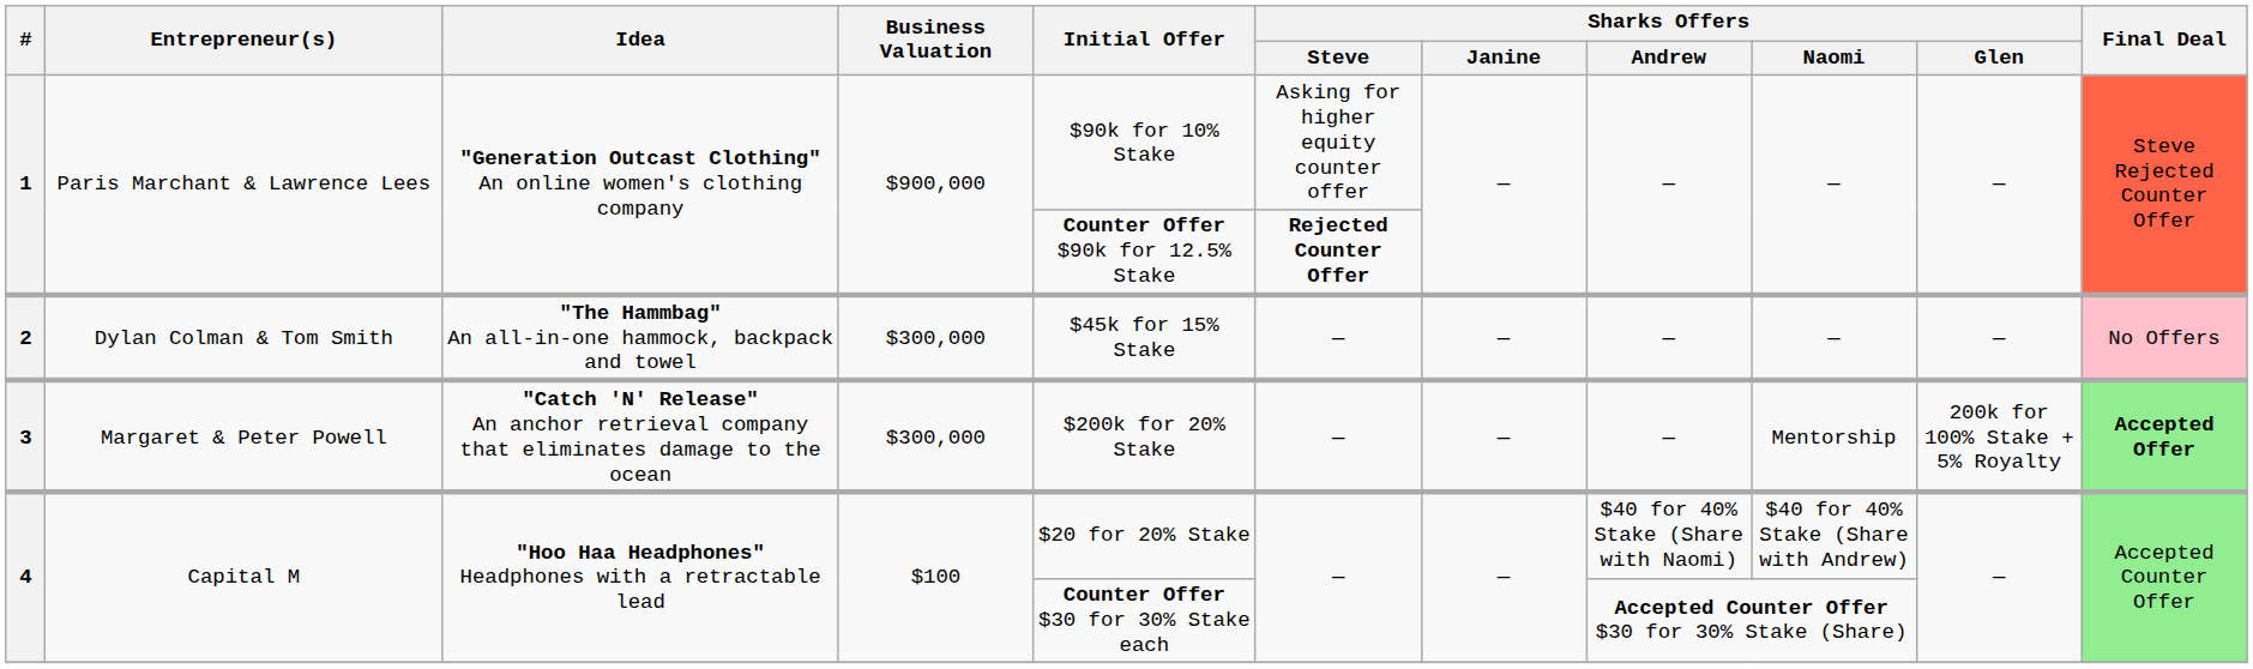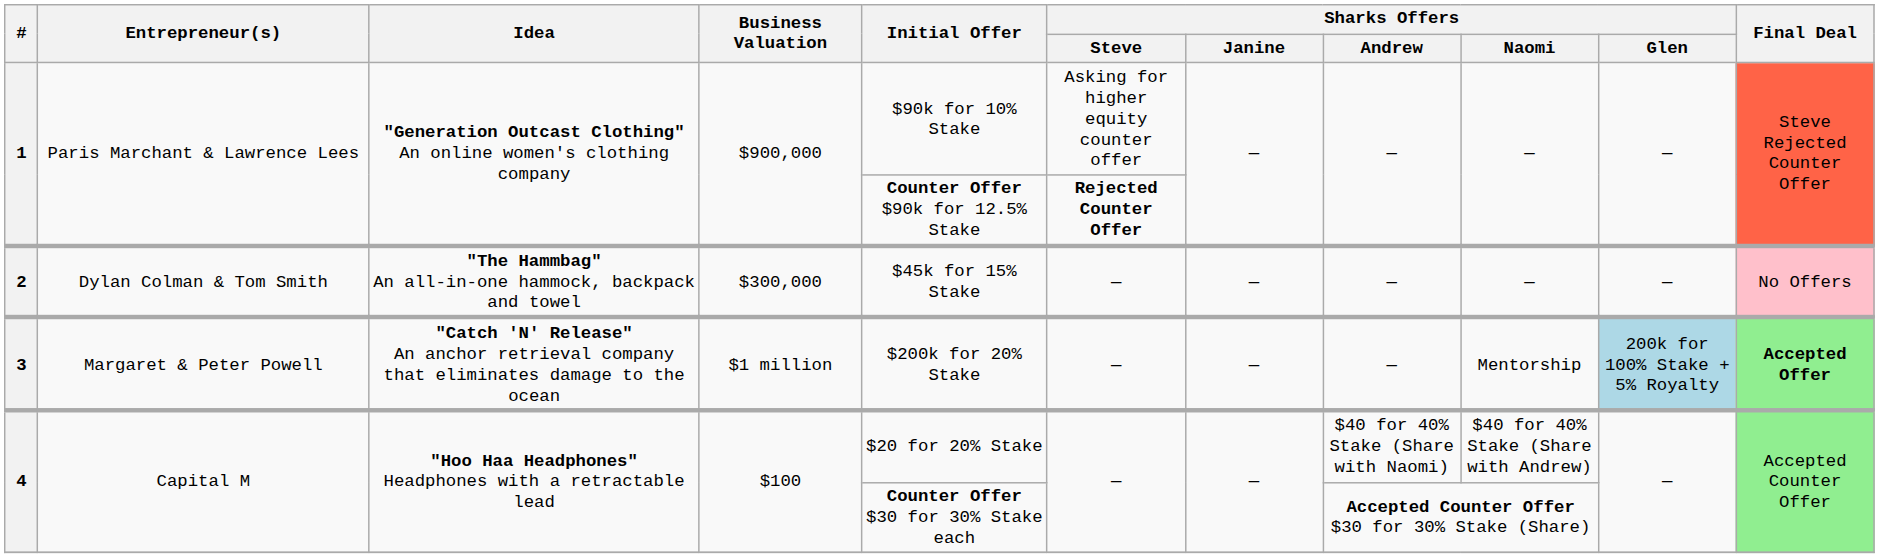 <table class="wikitable plainrowheaders" style="font-size:90%; text-align:center; width: 100%; margin-left: auto; margin-right: auto;">
 <tr>
 <th scope="col" bgcolor="lightgrey" rowspan="2" width="15" align="center">#</th>
 <th scope="col" bgcolor="lightgrey" rowspan="2" width="200" align="center">Entrepreneur(s)</th>
 <th scope="col" bgcolor="lightgrey" rowspan="2" width="200" align="center">Idea</th>
 <th scope="col" bgcolor="lightgrey" rowspan="2" width="95" align="center">Business Valuation</th>
 <th scope="col" bgcolor="lightgrey" rowspan="2" width="110" align="center">Initial Offer</th>
 <th scope="col" bgcolor="lightgrey" colspan="5">Sharks Offers</th>
 <th scope="col" bgcolor="lightgrey" rowspan="2" width="80" align="center">Final Deal</th>
 </tr>
 <tr>
 <th width="80" align="center"><strong>Steve</strong></th>
 <th width="80" align="center"><strong>Janine</strong></th>
 <th width="80" align="center"><strong>Andrew</strong></th>
 <th width="80" align="center"><strong>Naomi</strong></th>
 <th width="80" align="center"><strong>Glen</strong></th>
 </tr>
 <tr>
 <th rowspan="2">1</th>
 <td rowspan="2">Paris Marchant & Lawrence Lees</td>
 <td rowspan="2"><strong>"Generation Outcast Clothing"</strong><br> An online women's clothing company</td>
 <td rowspan="2">$900,000</td>
 <td>$90k for 10% Stake</td>
 <td>Asking for higher equity counter offer</td>
 <td rowspan="2">—</td>
 <td rowspan="2">—</td>
 <td rowspan="2">—</td>
 <td rowspan="2">—</td>
 <td rowspan="2" bgcolor="tomato">Steve Rejected Counter Offer</td>
 </tr>
 <tr>
 <td><strong>Counter Offer</strong><br>$90k for 12.5% Stake</td>
 <td><strong>Rejected Counter Offer</strong></td>
 </tr>
 <tr>
 </tr>
 <tr style="border-top:3px solid #aaa;">
 <th>2</th>
 <td>Dylan Colman & Tom Smith</td>
 <td><strong>"The Hammbag"</strong><br> An all-in-one hammock, backpack and towel</td>
 <td>$300,000</td>
 <td>$45k for 15% Stake</td>
 <td>—</td>
 <td>—</td>
 <td>—</td>
 <td>—</td>
 <td>—</td>
 <td bgcolor="pink">No Offers</td>
 </tr>
 <tr>
 </tr>
 <tr style="border-top:3px solid #aaa;">
 <th>3</th>
 <td>Margaret & Peter Powell</td>
 <td><strong>"Catch 'N' Release"</strong><br> An anchor retrieval company that eliminates damage to the ocean</td>
-<td>$300,000</td>
+<td>$1 million</td>
 <td>$200k for 20% Stake</td>
 <td>—</td>
 <td>—</td>
 <td>—</td>
 <td>Mentorship</td>
-<td>200k for 100% Stake + 5% Royalty</td>
+<td style="background: lightblue;">200k for 100% Stake + 5% Royalty</td>
 <td bgcolor="lightgreen"><strong>Accepted Offer</strong></td>
 </tr>
 <tr>
 </tr>
 <tr style="border-top:3px solid #aaa;">
 <th rowspan="2">4</th>
 <td rowspan="2">Capital M</td>
 <td rowspan="2"><strong>"Hoo Haa Headphones"</strong><br> Headphones with a retractable lead</td>
 <td rowspan="2">$100</td>
 <td>$20 for 20% Stake</td>
 <td rowspan="2">—</td>
 <td rowspan="2">—</td>
 <td>$40 for 40% Stake (Share with Naomi)</td>
 <td>$40 for 40% Stake (Share with Andrew)</td>
 <td rowspan="2">—</td>
 <td rowspan="2" bgcolor="lightgreen">Accepted Counter Offer</td>
 </tr>
 <tr>
 <td><strong>Counter Offer</strong><br>$30 for 30% Stake each</td>
 <td colspan="2"><strong>Accepted Counter Offer</strong><br>$30 for 30% Stake (Share)</td>
 </tr>
 <tr>
 </tr>
 </table>
